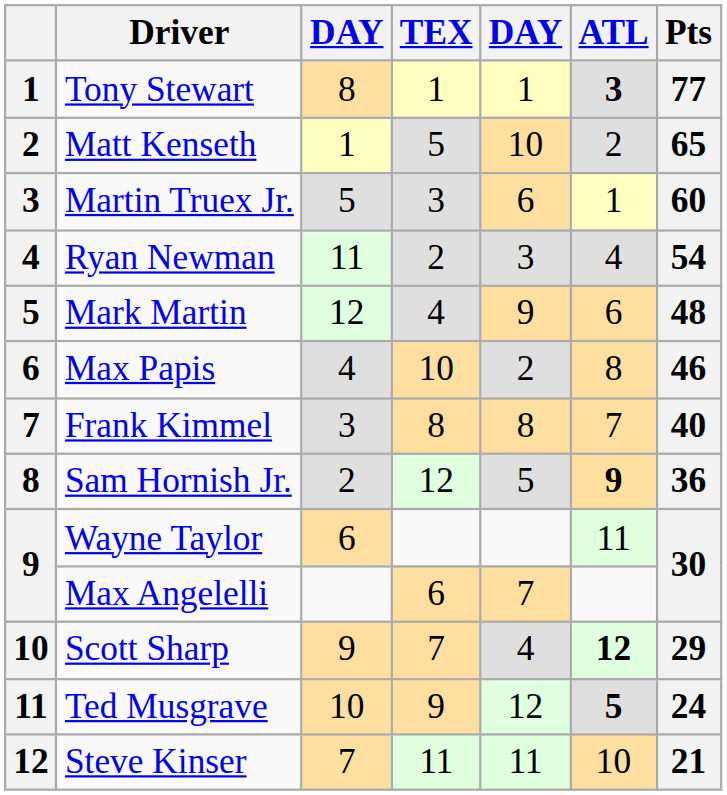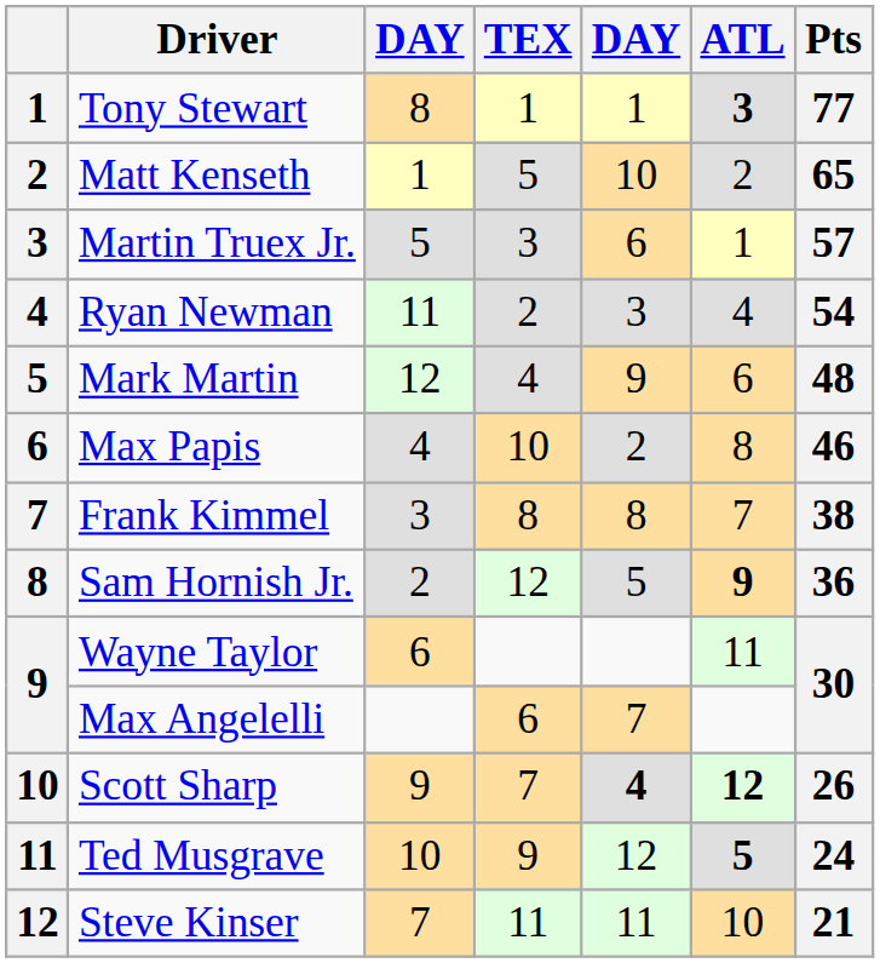 <table class="wikitable" style="text-align:center">
 <tr valign="center">
 <th valign="middle"></th>
 <th valign="middle">Driver</th>
 <th><a href='#'>DAY</a></th>
 <th><a href='#'>TEX</a></th>
 <th><a href='#'>DAY</a></th>
 <th><a href='#'>ATL</a></th>
 <th valign="middle">Pts</th>
 </tr>
 <tr>
 <th>1</th>
 <td align="left"> <a href='#'>Tony Stewart</a></td>
 <td style="background:#FFDF9F;">8</td>
 <td style="background:#FFFFBF;">1</td>
 <td style="background:#FFFFBF;">1</td>
 <td style="background:#DFDFDF;"><strong>3</strong></td>
 <th>77</th>
 </tr>
 <tr>
 <th>2</th>
 <td align="left"> <a href='#'>Matt Kenseth</a></td>
 <td style="background:#FFFFBF;">1</td>
 <td style="background:#DFDFDF;">5</td>
 <td style="background:#FFDF9F;">10</td>
 <td style="background:#DFDFDF;">2</td>
 <th>65</th>
 </tr>
 <tr>
 <th>3</th>
 <td align="left"> <a href='#'>Martin Truex Jr.</a></td>
 <td style="background:#DFDFDF;">5</td>
 <td style="background:#DFDFDF;">3</td>
 <td style="background:#FFDF9F;">6</td>
 <td style="background:#FFFFBF;">1</td>
-<th>60</th>
+<th>57</th>
 </tr>
 <tr>
 <th>4</th>
 <td align="left"> <a href='#'>Ryan Newman</a></td>
 <td style="background:#DFFFDF;">11</td>
 <td style="background:#DFDFDF;">2</td>
 <td style="background:#DFDFDF;">3</td>
 <td style="background:#DFDFDF;">4</td>
 <th>54</th>
 </tr>
 <tr>
 <th>5</th>
 <td align="left"> <a href='#'>Mark Martin</a></td>
 <td style="background:#DFFFDF;">12</td>
 <td style="background:#DFDFDF;">4</td>
 <td style="background:#FFDF9F;">9</td>
 <td style="background:#FFDF9F;">6</td>
 <th>48</th>
 </tr>
 <tr>
 <th>6</th>
 <td align="left"> <a href='#'>Max Papis</a></td>
 <td style="background:#DFDFDF;">4</td>
 <td style="background:#FFDF9F;">10</td>
 <td style="background:#DFDFDF;">2</td>
 <td style="background:#FFDF9F;">8</td>
 <th>46</th>
 </tr>
 <tr>
 <th>7</th>
 <td align="left"> <a href='#'>Frank Kimmel</a></td>
 <td style="background:#DFDFDF;">3</td>
 <td style="background:#FFDF9F;">8</td>
 <td style="background:#FFDF9F;">8</td>
 <td style="background:#FFDF9F;">7</td>
-<th>40</th>
+<th>38</th>
 </tr>
 <tr>
 <th>8</th>
 <td align="left"> <a href='#'>Sam Hornish Jr.</a></td>
 <td style="background:#DFDFDF;">2</td>
 <td style="background:#DFFFDF;">12</td>
 <td style="background:#DFDFDF;">5</td>
 <td style="background:#FFDF9F;"><strong>9</strong></td>
 <th>36</th>
 </tr>
 <tr>
 <th rowspan=2>9</th>
 <td align="left"> <a href='#'>Wayne Taylor</a></td>
 <td style="background:#FFDF9F;">6</td>
 <td></td>
 <td></td>
 <td style="background:#DFFFDF;">11</td>
 <th rowspan=2>30</th>
 </tr>
 <tr>
 <td align="left"> <a href='#'>Max Angelelli</a></td>
 <td></td>
 <td style="background:#FFDF9F;">6</td>
 <td style="background:#FFDF9F;">7</td>
 <td></td>
 </tr>
 <tr>
 <th>10</th>
 <td align="left"> <a href='#'>Scott Sharp</a></td>
 <td style="background:#FFDF9F;">9</td>
 <td style="background:#FFDF9F;">7</td>
-<td style="background:#DFDFDF;">4</td>
+<td style="background:#DFDFDF;"><strong>4</strong></td>
 <td style="background:#DFFFDF;"><strong>12</strong></td>
-<th>29</th>
+<th>26</th>
 </tr>
 <tr>
 <th>11</th>
 <td align="left"> <a href='#'>Ted Musgrave</a></td>
 <td style="background:#FFDF9F;">10</td>
 <td style="background:#FFDF9F;">9</td>
 <td style="background:#DFFFDF;">12</td>
 <td style="background:#DFDFDF;"><strong>5</strong></td>
 <th>24</th>
 </tr>
 <tr>
 <th>12</th>
 <td align="left"> <a href='#'>Steve Kinser</a></td>
 <td style="background:#FFDF9F;">7</td>
 <td style="background:#DFFFDF;">11</td>
 <td style="background:#DFFFDF;">11</td>
 <td style="background:#FFDF9F;">10</td>
 <th>21</th>
 </tr>
 </table>
